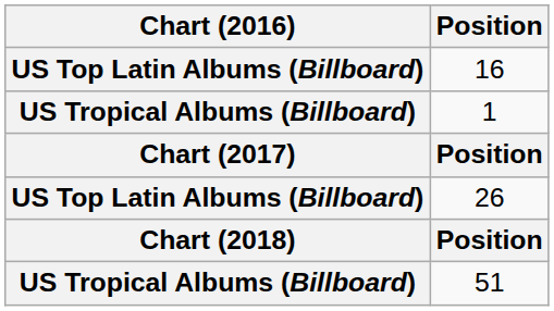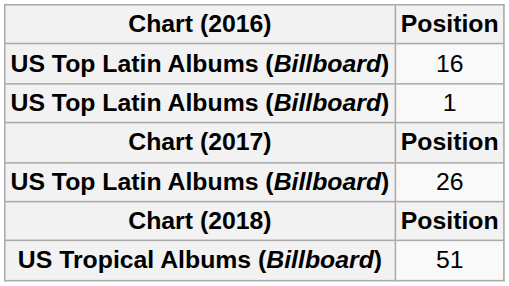 <table class="wikitable plainrowheaders" style="text-align:center">
 <tr>
 <th scope="col">Chart (2016)</th>
 <th scope="col">Position</th>
 </tr>
 <tr>
 <th scope="row">US Top Latin Albums (<em>Billboard</em>)</th>
 <td>16</td>
 </tr>
 <tr>
-<th scope="row">US Tropical Albums (<em>Billboard</em>)</th>
+<th scope="row">US Top Latin Albums (<em>Billboard</em>)</th>
 <td>1</td>
 </tr>
 <tr>
 <th scope="col">Chart (2017)</th>
 <th scope="col">Position</th>
 </tr>
 <tr>
 <th scope="row">US Top Latin Albums (<em>Billboard</em>)</th>
 <td>26</td>
 </tr>
 <tr>
 <th scope="col">Chart (2018)</th>
 <th scope="col">Position</th>
 </tr>
 <tr>
 <th scope="row">US Tropical Albums (<em>Billboard</em>)</th>
 <td>51</td>
 </tr>
 </table>
